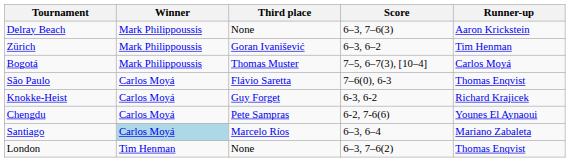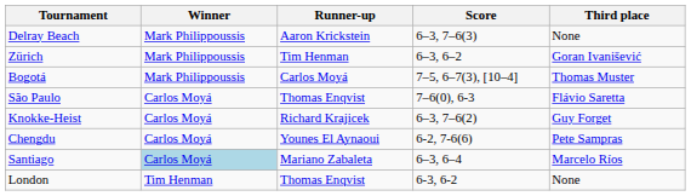 <table class="wikitable">
 <tr>
 <th style="width:160px">Tournament</th>
 <th style="width:160px">Winner</th>
+<th style="width:160px">Runner-up</th>
+<th style="width:160px" class="unsortable">Score</th>
 <th style="width:160px">Third place</th>
-<th style="width:160px" class="unsortable">Score</th>
-<th style="width:160px">Runner-up</th>
 </tr>
 <tr>
 <td><a href='#'>Delray Beach</a></td>
 <td>  <a href='#'>Mark Philippoussis</a></td>
+<td>  <a href='#'>Aaron Krickstein</a></td>
+<td>6–3, 7–6(3)</td>
 <td>None</td>
-<td>6–3, 7–6(3)</td>
-<td>  <a href='#'>Aaron Krickstein</a></td>
 </tr>
 <tr>
 <td><a href='#'>Zürich</a></td>
 <td> <a href='#'>Mark Philippoussis</a></td>
+<td> <a href='#'>Tim Henman</a></td>
+<td>6–3, 6–2</td>
 <td> <a href='#'>Goran Ivanišević</a></td>
-<td>6–3, 6–2</td>
-<td> <a href='#'>Tim Henman</a></td>
 </tr>
 <tr>
 <td><a href='#'>Bogotá</a></td>
 <td> <a href='#'>Mark Philippoussis</a></td>
+<td> <a href='#'>Carlos Moyá</a></td>
+<td>7–5, 6–7(3), [10–4]</td>
 <td> <a href='#'>Thomas Muster</a></td>
-<td>7–5, 6–7(3), [10–4]</td>
-<td> <a href='#'>Carlos Moyá</a></td>
 </tr>
 <tr>
 <td><a href='#'>São Paulo</a></td>
 <td> <a href='#'>Carlos Moyá</a></td>
+<td> <a href='#'>Thomas Enqvist</a></td>
+<td>7–6(0), 6-3</td>
 <td> <a href='#'>Flávio Saretta</a></td>
-<td>7–6(0), 6-3</td>
-<td> <a href='#'>Thomas Enqvist</a></td>
 </tr>
 <tr>
 <td><a href='#'>Knokke-Heist</a></td>
 <td> <a href='#'>Carlos Moyá</a></td>
+<td> <a href='#'>Richard Krajicek</a></td>
+<td>6–3, 7–6(2)</td>
 <td> <a href='#'>Guy Forget</a></td>
-<td>6-3, 6-2</td>
-<td> <a href='#'>Richard Krajicek</a></td>
 </tr>
 <tr>
 <td><a href='#'>Chengdu</a></td>
 <td> <a href='#'>Carlos Moyá</a></td>
+<td> <a href='#'>Younes El Aynaoui</a></td>
+<td>6-2, 7-6(6)</td>
 <td> <a href='#'>Pete Sampras</a></td>
-<td>6-2, 7-6(6)</td>
-<td> <a href='#'>Younes El Aynaoui</a></td>
 </tr>
 <tr>
 <td><a href='#'>Santiago</a></td>
 <td style="background: lightblue;"> <a href='#'>Carlos Moyá</a></td>
+<td> <a href='#'>Mariano Zabaleta</a></td>
+<td>6–3, 6–4</td>
 <td> <a href='#'>Marcelo Ríos</a></td>
-<td>6–3, 6–4</td>
-<td> <a href='#'>Mariano Zabaleta</a></td>
 </tr>
 <tr>
 <td>London</td>
 <td> <a href='#'>Tim Henman</a></td>
+<td>  <a href='#'>Thomas Enqvist</a></td>
+<td>6-3, 6-2</td>
 <td>None</td>
-<td>6–3, 7–6(2)</td>
-<td>  <a href='#'>Thomas Enqvist</a></td>
 </tr>
 </table>
